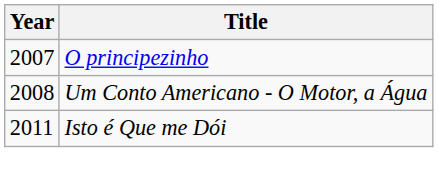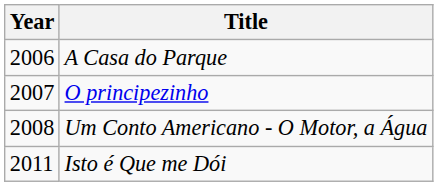 <table class="wikitable">
 <tr>
 <th>Year</th>
 <th>Title</th>
+</tr>
+<tr>
+<td>2006</td>
+<td><em>A Casa do Parque</em></td>
 </tr>
 <tr>
 <td>2007</td>
 <td><em><a href='#'>O principezinho</a></em></td>
 </tr>
 <tr>
 <td>2008</td>
 <td><em>Um Conto Americano - O Motor, a Água</em></td>
 </tr>
 <tr>
 <td>2011</td>
 <td><em>Isto é Que me Dói</em></td>
 </tr>
 </table>
